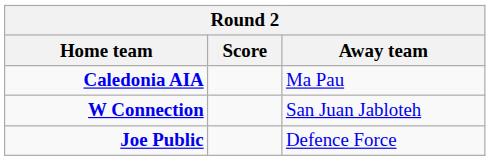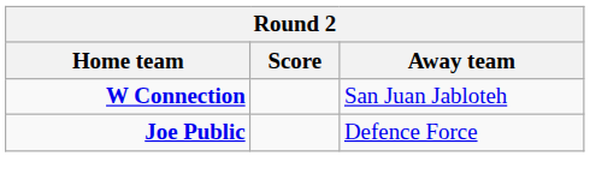 <table class="wikitable" style="float:left; margin-right:1em">
 <tr>
 <th colspan=3>Round 2</th>
 </tr>
 <tr>
 <th width="165">Home team</th>
 <th width="55">Score</th>
 <th width="165">Away team</th>
-</tr>
-<tr>
-<td align="right"><strong><a href='#'>Caledonia AIA</a></strong></td>
-<td align=center></td>
-<td><a href='#'>Ma Pau</a></td>
 </tr>
 <tr>
 <td align="right"><strong><a href='#'>W Connection</a></strong></td>
 <td align=center></td>
 <td><a href='#'>San Juan Jabloteh</a></td>
 </tr>
 <tr>
 <td align="right"><strong><a href='#'>Joe Public</a></strong></td>
 <td align=center></td>
 <td><a href='#'>Defence Force</a></td>
 </tr>
 </table>
